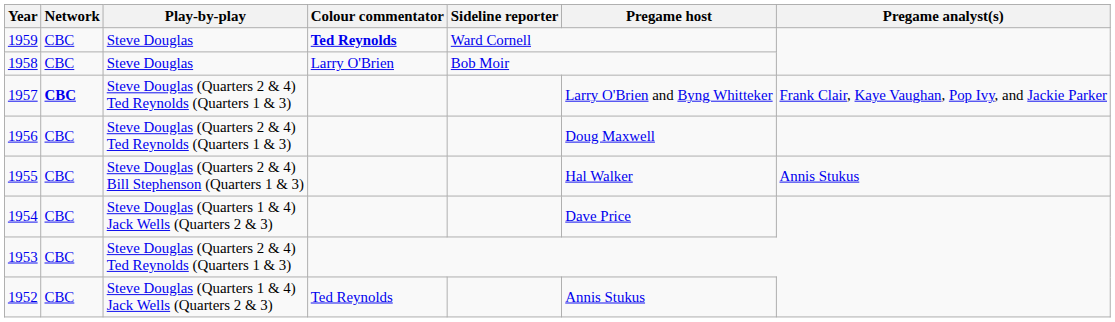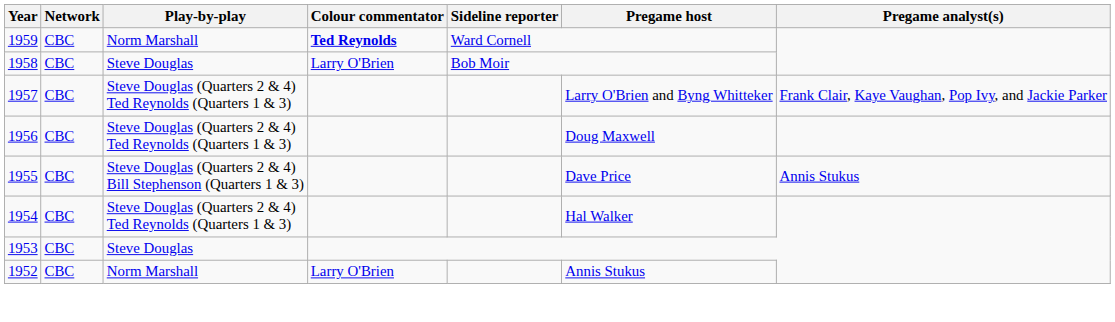 <table class="wikitable">
 <tr>
 <th><strong>Year</strong></th>
 <th><strong>Network</strong></th>
 <th><strong>Play-by-play</strong></th>
 <th><strong>Colour commentator</strong></th>
 <th><strong>Sideline reporter</strong></th>
 <th><strong>Pregame host</strong></th>
 <th><strong>Pregame analyst(s)</strong></th>
 </tr>
 <tr>
 <td><a href='#'>1959</a></td>
 <td><a href='#'>CBC</a></td>
-<td><a href='#'>Steve Douglas</a></td>
+<td><a href='#'>Norm Marshall</a></td>
 <td><strong><a href='#'>Ted Reynolds</a></strong></td>
 <td colspan="2"><a href='#'>Ward Cornell</a></td>
 </tr>
 <tr>
 <td><a href='#'>1958</a></td>
 <td><a href='#'>CBC</a></td>
 <td><a href='#'>Steve Douglas</a></td>
 <td><a href='#'>Larry O'Brien</a></td>
 <td colspan="2"><a href='#'>Bob Moir</a></td>
 </tr>
 <tr>
 <td><a href='#'>1957</a></td>
-<td><strong><a href='#'>CBC</a></strong></td>
+<td><a href='#'>CBC</a></td>
 <td><a href='#'>Steve Douglas</a> (Quarters 2 & 4)<br><a href='#'>Ted Reynolds</a> (Quarters 1 & 3)</td>
 <td></td>
 <td></td>
 <td><a href='#'>Larry O'Brien</a> and <a href='#'>Byng Whitteker</a></td>
 <td><a href='#'>Frank Clair</a>, <a href='#'>Kaye Vaughan</a>, <a href='#'>Pop Ivy</a>, and <a href='#'>Jackie Parker</a></td>
 </tr>
 <tr>
 <td><a href='#'>1956</a></td>
 <td><a href='#'>CBC</a></td>
 <td><a href='#'>Steve Douglas</a> (Quarters 2 & 4)<br><a href='#'>Ted Reynolds</a> (Quarters 1 & 3)</td>
 <td></td>
 <td></td>
 <td><a href='#'>Doug Maxwell</a></td>
 </tr>
 <tr>
 <td><a href='#'>1955</a></td>
 <td><a href='#'>CBC</a></td>
 <td><a href='#'>Steve Douglas</a> (Quarters 2 & 4)<br><a href='#'>Bill Stephenson</a> (Quarters 1 & 3)</td>
 <td></td>
 <td></td>
-<td><a href='#'>Hal Walker</a></td>
+<td><a href='#'>Dave Price</a></td>
 <td><a href='#'>Annis Stukus</a></td>
 </tr>
 <tr>
 <td><a href='#'>1954</a></td>
 <td><a href='#'>CBC</a></td>
-<td><a href='#'>Steve Douglas</a> (Quarters 1 & 4)<br><a href='#'>Jack Wells</a> (Quarters 2 & 3)</td>
+<td><a href='#'>Steve Douglas</a> (Quarters 2 & 4)<br><a href='#'>Ted Reynolds</a> (Quarters 1 & 3)</td>
 <td></td>
 <td></td>
-<td><a href='#'>Dave Price</a></td>
+<td><a href='#'>Hal Walker</a></td>
 </tr>
 <tr>
 <td><a href='#'>1953</a></td>
 <td><a href='#'>CBC</a></td>
-<td><a href='#'>Steve Douglas</a> (Quarters 2 & 4)<br><a href='#'>Ted Reynolds</a> (Quarters 1 & 3)</td>
+<td><a href='#'>Steve Douglas</a></td>
 </tr>
 <tr>
 <td><a href='#'>1952</a></td>
 <td><a href='#'>CBC</a></td>
-<td><a href='#'>Steve Douglas</a> (Quarters 1 & 4)<br><a href='#'>Jack Wells</a> (Quarters 2 & 3)</td>
-<td><a href='#'>Ted Reynolds</a></td>
+<td><a href='#'>Norm Marshall</a></td>
+<td><a href='#'>Larry O'Brien</a></td>
 <td></td>
 <td><a href='#'>Annis Stukus</a></td>
 </tr>
 </table>
